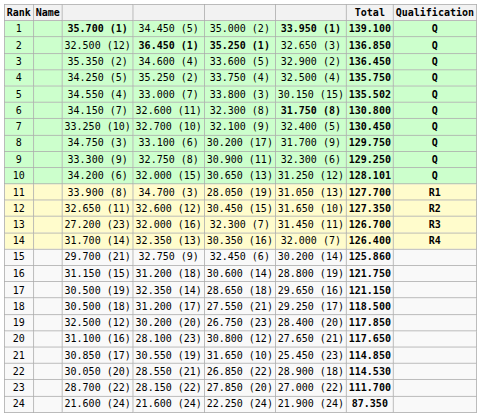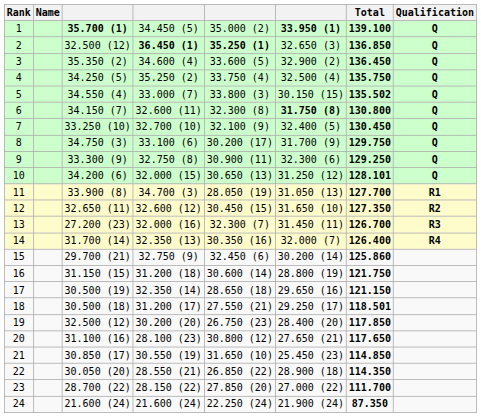 <table class="wikitable sortable" style="text-align:center">
 <tr>
 <th>Rank</th>
 <th>Name</th>
 <th></th>
 <th></th>
 <th></th>
 <th></th>
 <th>Total</th>
 <th>Qualification</th>
 </tr>
 <tr bgcolor=ccffcc>
 <td>1</td>
 <td align=left></td>
 <td><strong>35.700 (1)</strong></td>
 <td>34.450 (5)</td>
 <td>35.000 (2)</td>
 <td><strong>33.950 (1)</strong></td>
 <td><strong>139.100</strong></td>
 <td><strong>Q</strong></td>
 </tr>
 <tr bgcolor=ccffcc>
 <td>2</td>
 <td align=left></td>
 <td>32.500 (12)</td>
 <td><strong>36.450 (1)</strong></td>
 <td><strong>35.250 (1)</strong></td>
 <td>32.650 (3)</td>
 <td><strong>136.850</strong></td>
 <td><strong>Q</strong></td>
 </tr>
 <tr bgcolor=ccffcc>
 <td>3</td>
 <td align=left></td>
 <td>35.350 (2)</td>
 <td>34.600 (4)</td>
 <td>33.600 (5)</td>
 <td>32.900 (2)</td>
 <td><strong>136.450</strong></td>
 <td><strong>Q</strong></td>
 </tr>
 <tr bgcolor=ccffcc>
 <td>4</td>
 <td align=left></td>
 <td>34.250 (5)</td>
 <td>35.250 (2)</td>
 <td>33.750 (4)</td>
 <td>32.500 (4)</td>
 <td><strong>135.750</strong></td>
 <td><strong>Q</strong></td>
 </tr>
 <tr bgcolor=ccffcc>
 <td>5</td>
 <td align=left></td>
 <td>34.550 (4)</td>
 <td>33.000 (7)</td>
 <td>33.800 (3)</td>
 <td>30.150 (15)</td>
 <td><strong>135.502</strong></td>
 <td><strong>Q</strong></td>
 </tr>
 <tr bgcolor=ccffcc>
 <td>6</td>
 <td align=left></td>
 <td>34.150 (7)</td>
 <td>32.600 (11)</td>
 <td>32.300 (8)</td>
 <td><strong>31.750 (8)</strong></td>
 <td><strong>130.800</strong></td>
 <td><strong>Q</strong></td>
 </tr>
 <tr bgcolor=ccffcc>
 <td>7</td>
 <td align=left></td>
 <td>33.250 (10)</td>
 <td>32.700 (10)</td>
 <td>32.100 (9)</td>
 <td>32.400 (5)</td>
 <td><strong>130.450</strong></td>
 <td><strong>Q</strong></td>
 </tr>
 <tr bgcolor=ccffcc>
 <td>8</td>
 <td align=left></td>
 <td>34.750 (3)</td>
 <td>33.100 (6)</td>
 <td>30.200 (17)</td>
 <td>31.700 (9)</td>
 <td><strong>129.750</strong></td>
 <td><strong>Q</strong></td>
 </tr>
 <tr bgcolor=ccffcc>
 <td>9</td>
 <td align=left></td>
 <td>33.300 (9)</td>
 <td>32.750 (8)</td>
 <td>30.900 (11)</td>
 <td>32.300 (6)</td>
 <td><strong>129.250</strong></td>
 <td><strong>Q</strong></td>
 </tr>
 <tr bgcolor=ccffcc>
 <td>10</td>
 <td align=left></td>
 <td>34.200 (6)</td>
 <td>32.000 (15)</td>
 <td>30.650 (13)</td>
 <td>31.250 (12)</td>
 <td><strong>128.101</strong></td>
 <td><strong>Q</strong></td>
 </tr>
 <tr bgcolor=fffccc>
 <td>11</td>
 <td align=left></td>
 <td>33.900 (8)</td>
 <td>34.700 (3)</td>
 <td>28.050 (19)</td>
 <td>31.050 (13)</td>
 <td><strong>127.700</strong></td>
 <td><strong>R1</strong></td>
 </tr>
 <tr bgcolor=fffccc>
 <td>12</td>
 <td align=left></td>
 <td>32.650 (11)</td>
 <td>32.600 (12)</td>
 <td>30.450 (15)</td>
 <td>31.650 (10)</td>
 <td><strong>127.350</strong></td>
 <td><strong>R2</strong></td>
 </tr>
 <tr bgcolor=fffccc>
 <td>13</td>
 <td align=left></td>
 <td>27.200 (23)</td>
 <td>32.000 (16)</td>
 <td>32.300 (7)</td>
 <td>31.450 (11)</td>
 <td><strong>126.700</strong></td>
 <td><strong>R3</strong></td>
 </tr>
 <tr bgcolor=fffccc>
 <td>14</td>
 <td align=left></td>
 <td>31.700 (14)</td>
 <td>32.350 (13)</td>
 <td>30.350 (16)</td>
 <td>32.000 (7)</td>
 <td><strong>126.400</strong></td>
 <td><strong>R4</strong></td>
 </tr>
 <tr>
 <td>15</td>
 <td align=left></td>
 <td>29.700 (21)</td>
 <td>32.750 (9)</td>
 <td>32.450 (6)</td>
 <td>30.200 (14)</td>
 <td><strong>125.860</strong></td>
 <td></td>
 </tr>
 <tr>
 <td>16</td>
 <td align=left></td>
 <td>31.150 (15)</td>
 <td>31.200 (18)</td>
 <td>30.600 (14)</td>
 <td>28.800 (19)</td>
 <td><strong>121.750</strong></td>
 <td></td>
 </tr>
 <tr>
 <td>17</td>
 <td align=left></td>
 <td>30.500 (19)</td>
 <td>32.350 (14)</td>
 <td>28.650 (18)</td>
 <td>29.650 (16)</td>
 <td><strong>121.150</strong></td>
 <td></td>
 </tr>
 <tr>
 <td>18</td>
 <td align=left></td>
 <td>30.500 (18)</td>
 <td>31.200 (17)</td>
 <td>27.550 (21)</td>
 <td>29.250 (17)</td>
-<td><strong>118.500</strong></td>
+<td><strong>118.501</strong></td>
 <td></td>
 </tr>
 <tr>
 <td>19</td>
 <td align=left></td>
 <td>32.500 (12)</td>
 <td>30.200 (20)</td>
 <td>26.750 (23)</td>
 <td>28.400 (20)</td>
 <td><strong>117.850</strong></td>
 <td></td>
 </tr>
 <tr>
 <td>20</td>
 <td align=left></td>
 <td>31.100 (16)</td>
 <td>28.100 (23)</td>
 <td>30.800 (12)</td>
 <td>27.650 (21)</td>
 <td><strong>117.650</strong></td>
 <td></td>
 </tr>
 <tr>
 <td>21</td>
 <td align=left></td>
 <td>30.850 (17)</td>
 <td>30.550 (19)</td>
 <td>31.650 (10)</td>
 <td>25.450 (23)</td>
 <td><strong>114.850</strong></td>
 <td></td>
 </tr>
 <tr>
 <td>22</td>
 <td align=left></td>
 <td>30.050 (20)</td>
 <td>28.550 (21)</td>
 <td>26.850 (22)</td>
 <td>28.900 (18)</td>
-<td><strong>114.530</strong></td>
+<td><strong>114.350</strong></td>
 <td></td>
 </tr>
 <tr>
 <td>23</td>
 <td align=left></td>
 <td>28.700 (22)</td>
 <td>28.150 (22)</td>
 <td>27.850 (20)</td>
 <td>27.000 (22)</td>
 <td><strong>111.700</strong></td>
 <td></td>
 </tr>
 <tr>
 <td>24</td>
 <td align=left></td>
 <td>21.600 (24)</td>
 <td>21.600 (24)</td>
 <td>22.250 (24)</td>
 <td>21.900 (24)</td>
 <td><strong>87.350</strong></td>
 <td></td>
 </tr>
 </table>
